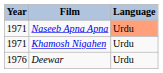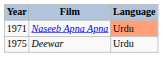 <table class="wikitable sortable plainrowheaders">
 <tr>
 <th style="background:#B0C4DE;">Year</th>
 <th style="background:#B0C4DE;">Film</th>
 <th style="background:#B0C4DE;">Language</th>
 </tr>
 <tr>
 <td>1971</td>
 <td><em><a href='#'>Naseeb Apna Apna</a></em></td>
 <td style="background: lightsalmon;">Urdu</td>
 </tr>
 <tr>
-<td>1971</td>
-<td><em><a href='#'>Khamosh Nigahen</a></em></td>
-<td>Urdu</td>
-</tr>
-<tr>
-<td>1976</td>
+<td>1975</td>
 <td><em>Deewar</em></td>
 <td>Urdu</td>
 </tr>
 </table>
